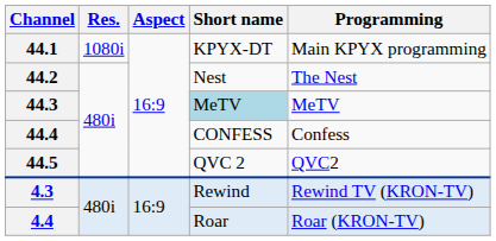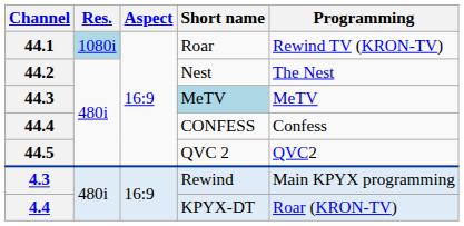 <table class="wikitable">
 <tr>
 <th scope="col"><a href='#'>Channel</a></th>
 <th scope="col"><a href='#'>Res.</a></th>
 <th scope="col"><a href='#'>Aspect</a></th>
 <th scope="col">Short name</th>
 <th scope="col">Programming</th>
 </tr>
 <tr>
 <th scope="row">44.1</th>
-<td><a href='#'>1080i</a></td>
+<td style="background: lightblue;"><a href='#'>1080i</a></td>
 <td rowspan="5"><a href='#'>16:9</a></td>
-<td>KPYX-DT</td>
-<td>Main KPYX programming</td>
+<td>Roar</td>
+<td><a href='#'>Rewind TV</a> (<a href='#'>KRON-TV</a>)</td>
 </tr>
 <tr>
 <th scope="row">44.2</th>
 <td rowspan="4"><a href='#'>480i</a></td>
 <td>Nest</td>
 <td><a href='#'>The Nest</a></td>
 </tr>
 <tr>
 <th scope="row">44.3</th>
 <td style="background: lightblue;">MeTV</td>
 <td><a href='#'>MeTV</a></td>
 </tr>
 <tr>
 <th scope="row">44.4</th>
 <td>CONFESS</td>
 <td>Confess</td>
 </tr>
 <tr>
 <th scope="row">44.5</th>
 <td>QVC 2</td>
 <td><a href='#'>QVC</a>2</td>
 </tr>
 <tr style="background-color:#DFEBF6; border-top: 2px solid #003399;">
 <th scope = "row"><a href='#'>4.3</a></th>
 <td rowspan=3>480i</td>
 <td rowspan=2>16:9</td>
 <td>Rewind</td>
-<td><a href='#'>Rewind TV</a> (<a href='#'>KRON-TV</a>)</td>
+<td>Main KPYX programming</td>
 </tr>
 <tr style="background-color:#DFEBF6;">
 <th scope = "row"><a href='#'>4.4</a></th>
-<td>Roar</td>
+<td>KPYX-DT</td>
 <td><a href='#'>Roar</a> (<a href='#'>KRON-TV</a>)</td>
 </tr>
 </table>
